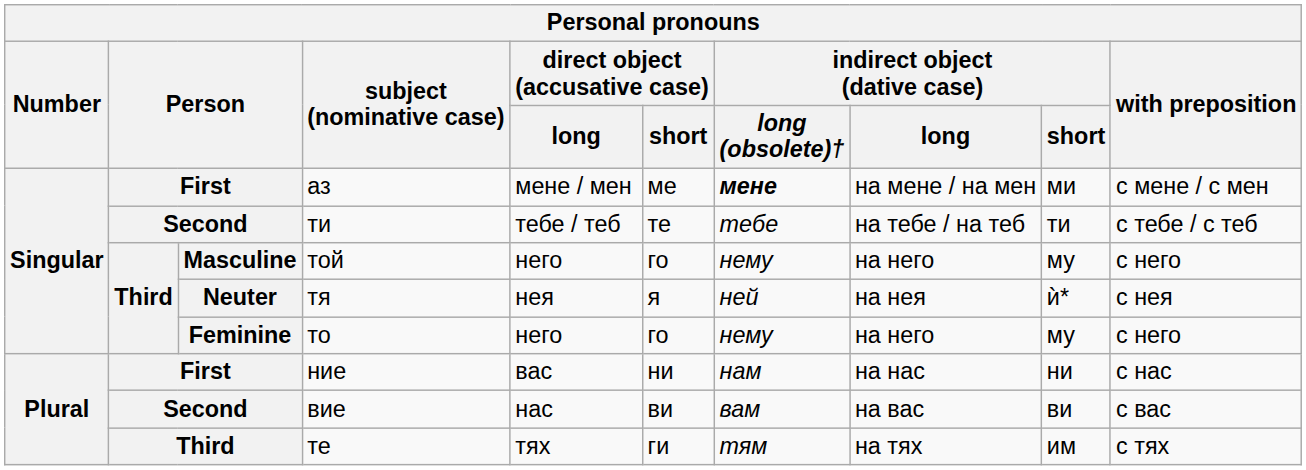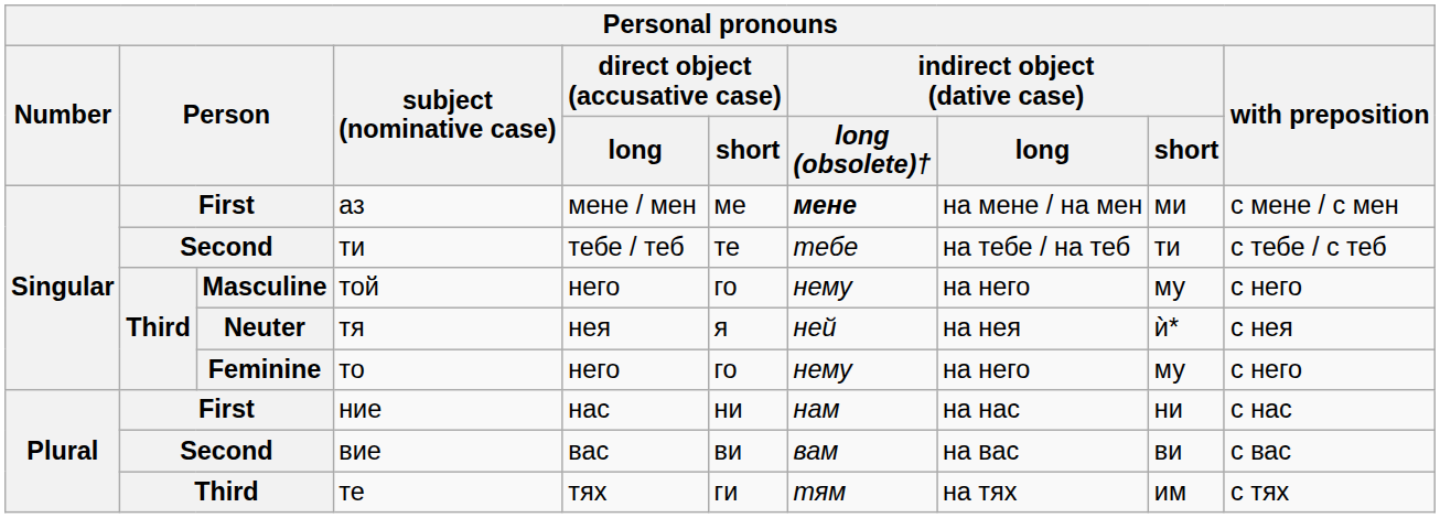 <table class="wikitable" align="center">
 <tr>
 <th colspan="10">Personal pronouns</th>
 </tr>
 <tr>
 <th rowspan="2">Number</th>
 <th colspan="2" rowspan="2">Person</th>
 <th rowspan="2">subject<br>(nominative case)</th>
 <th colspan="2">direct object<br>(accusative case)</th>
 <th colspan="3">indirect object<br>(dative case)</th>
 <th rowspan="2">with preposition</th>
 </tr>
 <tr>
 <th>long</th>
 <th>short</th>
 <th><em>long</em><br><em>(obsolete)†</em></th>
 <th><strong>long</strong></th>
 <th>short</th>
 </tr>
 <tr>
 <th rowspan="5">Singular</th>
 <th colspan="2">First</th>
 <td>аз</td>
 <td>мене / мен</td>
 <td>ме</td>
 <td><strong><em>мене</em></strong></td>
 <td>на мене / на мен</td>
 <td>ми</td>
 <td>с мене / с мен</td>
 </tr>
 <tr>
 <th colspan="2">Second</th>
 <td>ти</td>
 <td>тебе / теб</td>
 <td>те</td>
 <td><em>тебе</em></td>
 <td>на тебе / на теб</td>
 <td>ти</td>
 <td>с тебе / с теб</td>
 </tr>
 <tr>
 <th rowspan="3">Third</th>
 <th>Masculine</th>
 <td>той</td>
 <td>него</td>
 <td>го</td>
 <td><em>нему</em></td>
 <td>на него</td>
 <td>му</td>
 <td>с него</td>
 </tr>
 <tr>
 <th>Neuter</th>
 <td>тя</td>
 <td>нея</td>
 <td>я</td>
 <td><em>ней</em></td>
 <td>на нея</td>
 <td>ѝ*</td>
 <td>с нея</td>
 </tr>
 <tr>
 <th>Feminine</th>
 <td>то</td>
 <td>него</td>
 <td>го</td>
 <td><em>нему</em></td>
 <td>на него</td>
 <td>му</td>
 <td>с него</td>
 </tr>
 <tr>
 <th rowspan="3">Plural</th>
 <th colspan="2">First</th>
 <td>ние</td>
-<td>вас</td>
+<td>нас</td>
 <td>ни</td>
 <td><em>нам</em></td>
 <td>на нас</td>
 <td>ни</td>
 <td>с нас</td>
 </tr>
 <tr>
 <th colspan="2">Second</th>
 <td>вие</td>
-<td>нас</td>
+<td>вас</td>
 <td>ви</td>
 <td><em>вам</em></td>
 <td>на вас</td>
 <td>ви</td>
 <td>с вас</td>
 </tr>
 <tr>
 <th colspan="2">Third</th>
 <td>те</td>
 <td>тях</td>
 <td>ги</td>
 <td><em>тям</em></td>
 <td>на тях</td>
 <td>им</td>
 <td>с тях</td>
 </tr>
 </table>
